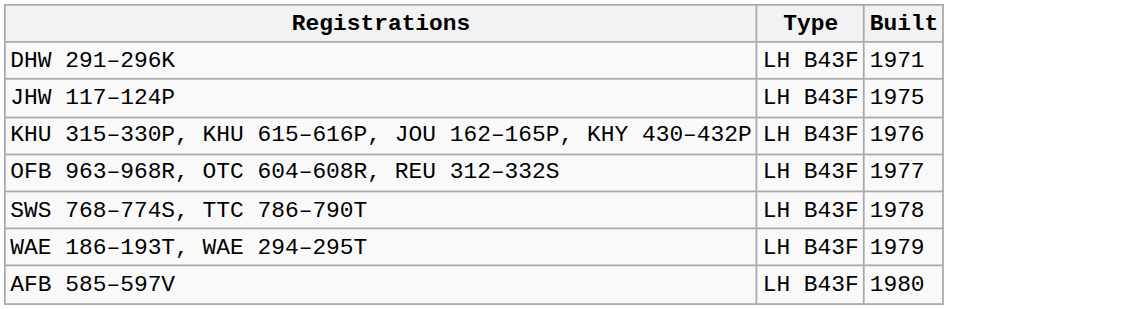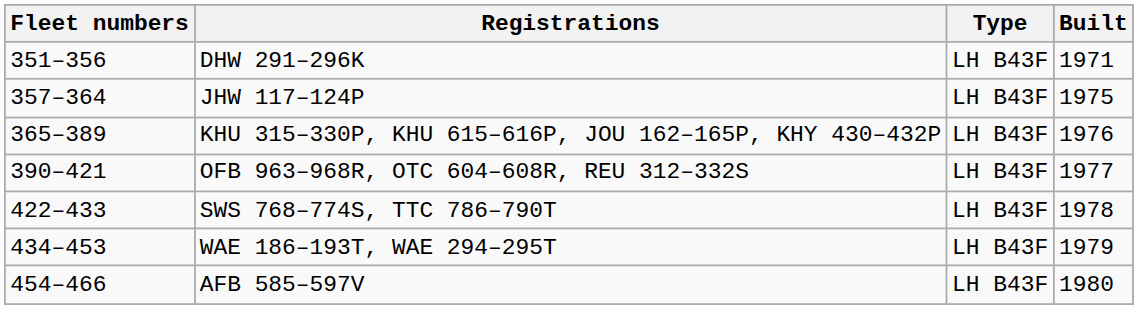 <table class="wikitable">
 <tr>
+<th>Fleet numbers</th>
 <th>Registrations</th>
 <th>Type</th>
 <th>Built</th>
 </tr>
 <tr>
+<td>351–356</td>
 <td>DHW 291–296K</td>
 <td>LH B43F</td>
 <td>1971</td>
 </tr>
 <tr>
+<td>357–364</td>
 <td>JHW 117–124P</td>
 <td>LH B43F</td>
 <td>1975</td>
 </tr>
 <tr>
+<td>365–389</td>
 <td>KHU 315–330P, KHU 615–616P, JOU 162–165P, KHY 430–432P</td>
 <td>LH B43F</td>
 <td>1976</td>
 </tr>
 <tr>
+<td>390–421</td>
 <td>OFB 963–968R, OTC 604–608R, REU 312–332S</td>
 <td>LH B43F</td>
 <td>1977</td>
 </tr>
 <tr>
+<td>422–433</td>
 <td>SWS 768–774S, TTC 786–790T</td>
 <td>LH B43F</td>
 <td>1978</td>
 </tr>
 <tr>
+<td>434–453</td>
 <td>WAE 186–193T, WAE 294–295T</td>
 <td>LH B43F</td>
 <td>1979</td>
 </tr>
 <tr>
+<td>454–466</td>
 <td>AFB 585–597V</td>
 <td>LH B43F</td>
 <td>1980</td>
 </tr>
 </table>
